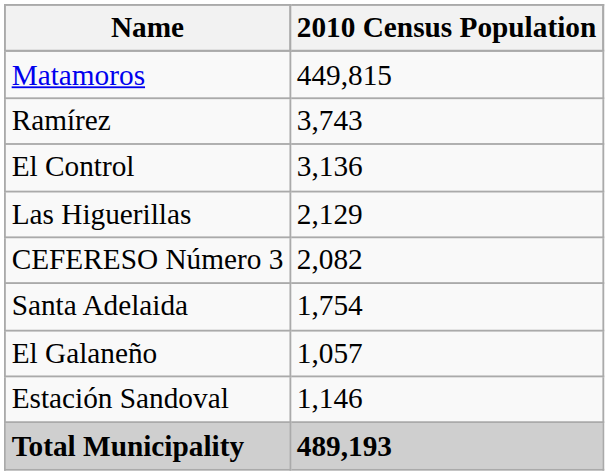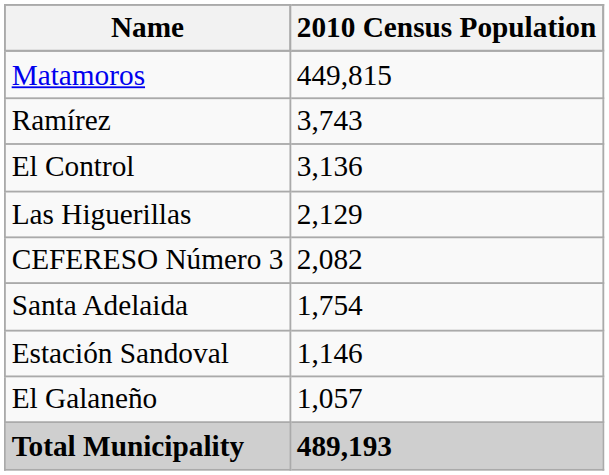 <table class="wikitable">
 <tr style="background:#000000; color:black;">
 <th><strong>Name</strong></th>
 <th><strong>2010 Census Population</strong></th>
 </tr>
 <tr>
 <td><a href='#'>Matamoros</a></td>
 <td>449,815</td>
 </tr>
 <tr>
 <td>Ramírez</td>
 <td>3,743</td>
 </tr>
 <tr>
 <td>El Control</td>
 <td>3,136</td>
 </tr>
 <tr>
 <td>Las Higuerillas</td>
 <td>2,129</td>
 </tr>
 <tr>
 <td>CEFERESO Número 3</td>
 <td>2,082</td>
 </tr>
 <tr>
 <td>Santa Adelaida</td>
 <td>1,754</td>
 </tr>
 <tr>
+<td>Estación Sandoval</td>
+<td>1,146</td>
+</tr>
+<tr>
 <td>El Galaneño</td>
 <td>1,057</td>
-</tr>
-<tr>
-<td>Estación Sandoval</td>
-<td>1,146</td>
 </tr>
 <tr style="background:#CFCFCF;">
 <td><strong>Total Municipality</strong></td>
 <td><strong>489,193</strong></td>
 </tr>
 </table>
